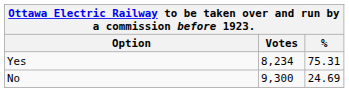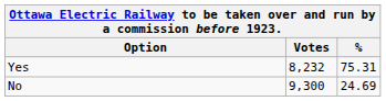 <table class="wikitable">
 <tr>
 <th colspan="3"><a href='#'>Ottawa Electric Railway</a> to be taken over and run by a commission <em>before</em> 1923.</th>
 </tr>
 <tr>
 <th style="width: 300px">Option</th>
 <th style="width: 50px">Votes</th>
 <th style="width: 40px">%</th>
 </tr>
 <tr>
 <td>Yes</td>
-<td>8,234</td>
+<td>8,232</td>
 <td>75.31</td>
 </tr>
 <tr>
 <td>No</td>
 <td>9,300</td>
 <td>24.69</td>
 </tr>
 </table>
